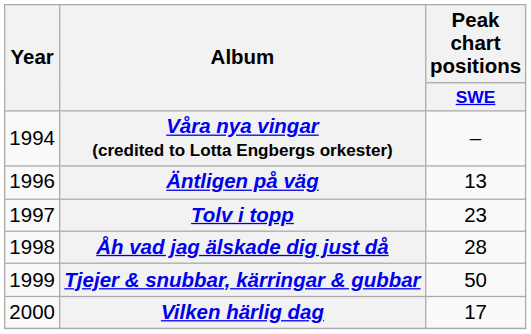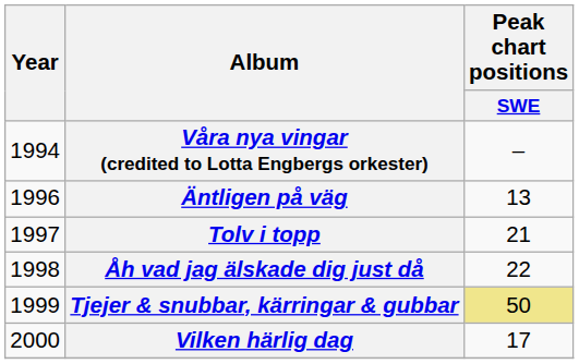 <table class="wikitable plainrowheaders" style="text-align:center;" border="1">
 <tr>
 <th scope="col" rowspan="2">Year</th>
 <th scope="col" rowspan="2">Album</th>
 <th scope="col" colspan="1">Peak chart positions</th>
 </tr>
 <tr>
 <th scope="col" style="width:3em;font-size:85%;"><a href='#'>SWE</a></th>
 </tr>
 <tr>
 <td>1994</td>
 <th scope="row"><em><a href='#'>Våra nya vingar</a></em><br><small>(credited to Lotta Engbergs orkester)</small></th>
 <td>–</td>
 </tr>
 <tr>
 <td>1996</td>
 <th scope="row"><em><a href='#'>Äntligen på väg</a></em></th>
 <td>13</td>
 </tr>
 <tr>
 <td>1997</td>
 <th scope="row"><em><a href='#'>Tolv i topp</a></em></th>
-<td>23</td>
+<td>21</td>
 </tr>
 <tr>
 <td>1998</td>
 <th scope="row"><em><a href='#'>Åh vad jag älskade dig just då</a></em></th>
-<td>28</td>
+<td>22</td>
 </tr>
 <tr>
 <td>1999</td>
 <th scope="row"><em><a href='#'>Tjejer & snubbar, kärringar & gubbar</a></em></th>
-<td>50</td>
+<td style="background: khaki;">50</td>
 </tr>
 <tr>
 <td>2000</td>
 <th scope="row"><em><a href='#'>Vilken härlig dag</a></em></th>
 <td>17</td>
 </tr>
 <tr>
 </tr>
 </table>
